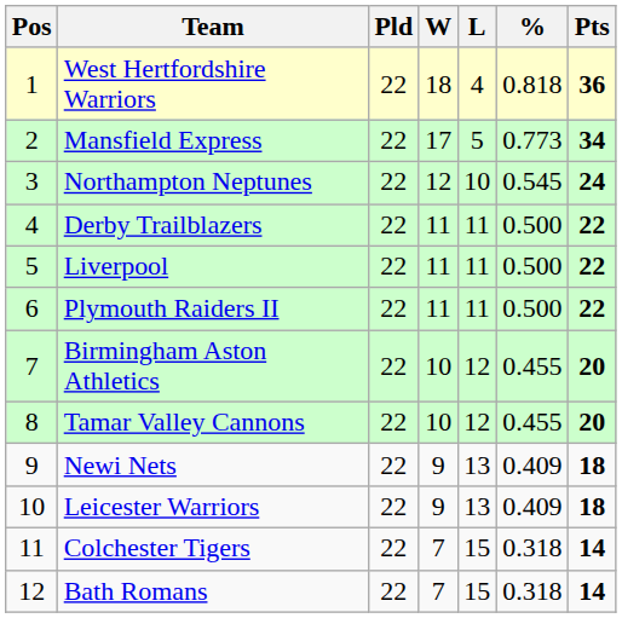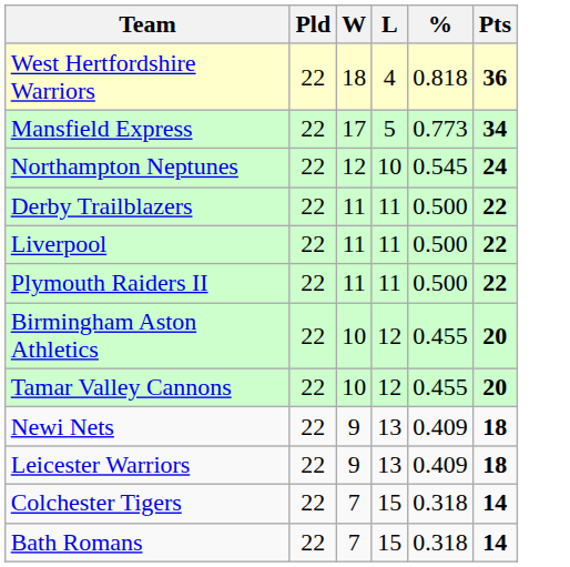 <table class="wikitable" style="text-align: center;">
 <tr>
-<th>Pos</th>
 <th scope="col" style="width: 180px;">Team</th>
 <th>Pld</th>
 <th>W</th>
 <th>L</th>
 <th>%</th>
 <th>Pts</th>
 </tr>
 <tr style="background: #ffffcc;">
-<td>1</td>
 <td style="text-align:left;"><a href='#'>West Hertfordshire Warriors</a></td>
 <td>22</td>
 <td>18</td>
 <td>4</td>
 <td>0.818</td>
 <td><strong>36</strong></td>
 </tr>
 <tr style="background: #ccffcc;">
-<td>2</td>
 <td style="text-align:left;"><a href='#'>Mansfield Express</a></td>
 <td>22</td>
 <td>17</td>
 <td>5</td>
 <td>0.773</td>
 <td><strong>34</strong></td>
 </tr>
 <tr style="background: #ccffcc;">
-<td>3</td>
 <td style="text-align:left;"><a href='#'>Northampton Neptunes</a></td>
 <td>22</td>
 <td>12</td>
 <td>10</td>
 <td>0.545</td>
 <td><strong>24</strong></td>
 </tr>
 <tr style="background: #ccffcc;">
-<td>4</td>
 <td style="text-align:left;"><a href='#'>Derby Trailblazers</a></td>
 <td>22</td>
 <td>11</td>
 <td>11</td>
 <td>0.500</td>
 <td><strong>22</strong></td>
 </tr>
 <tr style="background: #ccffcc;">
-<td>5</td>
 <td style="text-align:left;"><a href='#'>Liverpool</a></td>
 <td>22</td>
 <td>11</td>
 <td>11</td>
 <td>0.500</td>
 <td><strong>22</strong></td>
 </tr>
 <tr style="background: #ccffcc;">
-<td>6</td>
 <td style="text-align:left;"><a href='#'>Plymouth Raiders II</a></td>
 <td>22</td>
 <td>11</td>
 <td>11</td>
 <td>0.500</td>
 <td><strong>22</strong></td>
 </tr>
 <tr style="background: #ccffcc;">
-<td>7</td>
 <td style="text-align:left;"><a href='#'>Birmingham Aston Athletics</a></td>
 <td>22</td>
 <td>10</td>
 <td>12</td>
 <td>0.455</td>
 <td><strong>20</strong></td>
 </tr>
 <tr style="background: #ccffcc;">
-<td>8</td>
 <td style="text-align:left;"><a href='#'>Tamar Valley Cannons</a></td>
 <td>22</td>
 <td>10</td>
 <td>12</td>
 <td>0.455</td>
 <td><strong>20</strong></td>
 </tr>
 <tr>
-<td>9</td>
 <td style="text-align:left;"><a href='#'>Newi Nets</a></td>
 <td>22</td>
 <td>9</td>
 <td>13</td>
 <td>0.409</td>
 <td><strong>18</strong></td>
 </tr>
 <tr>
-<td>10</td>
 <td style="text-align:left;"><a href='#'>Leicester Warriors</a></td>
 <td>22</td>
 <td>9</td>
 <td>13</td>
 <td>0.409</td>
 <td><strong>18</strong></td>
 </tr>
 <tr>
-<td>11</td>
 <td style="text-align:left;"><a href='#'>Colchester Tigers</a></td>
 <td>22</td>
 <td>7</td>
 <td>15</td>
 <td>0.318</td>
 <td><strong>14</strong></td>
 </tr>
 <tr>
-<td>12</td>
 <td style="text-align:left;"><a href='#'>Bath Romans</a></td>
 <td>22</td>
 <td>7</td>
 <td>15</td>
 <td>0.318</td>
 <td><strong>14</strong></td>
 </tr>
 </table>
